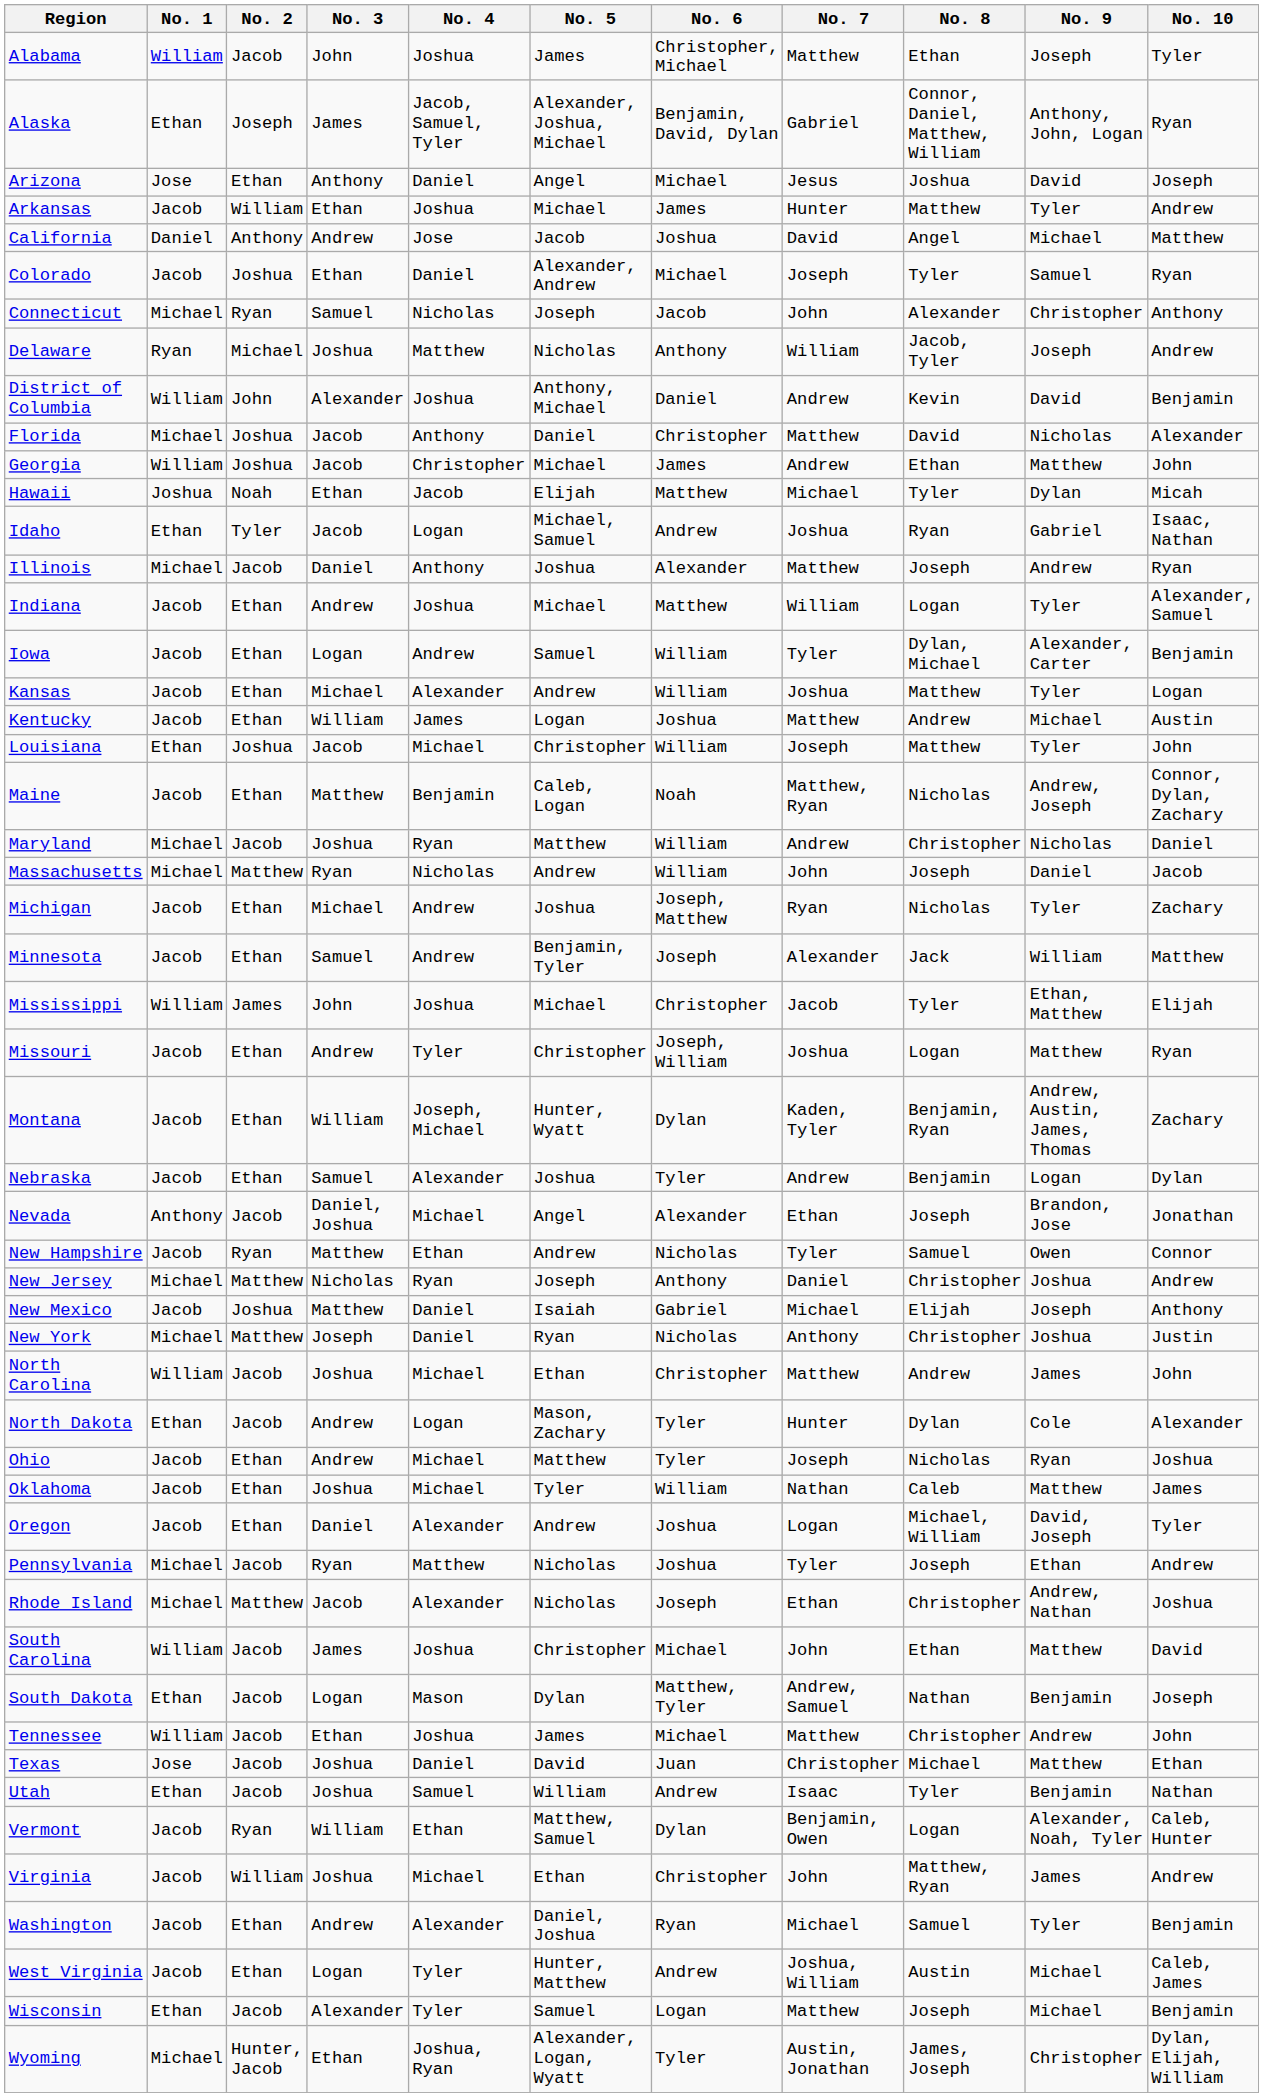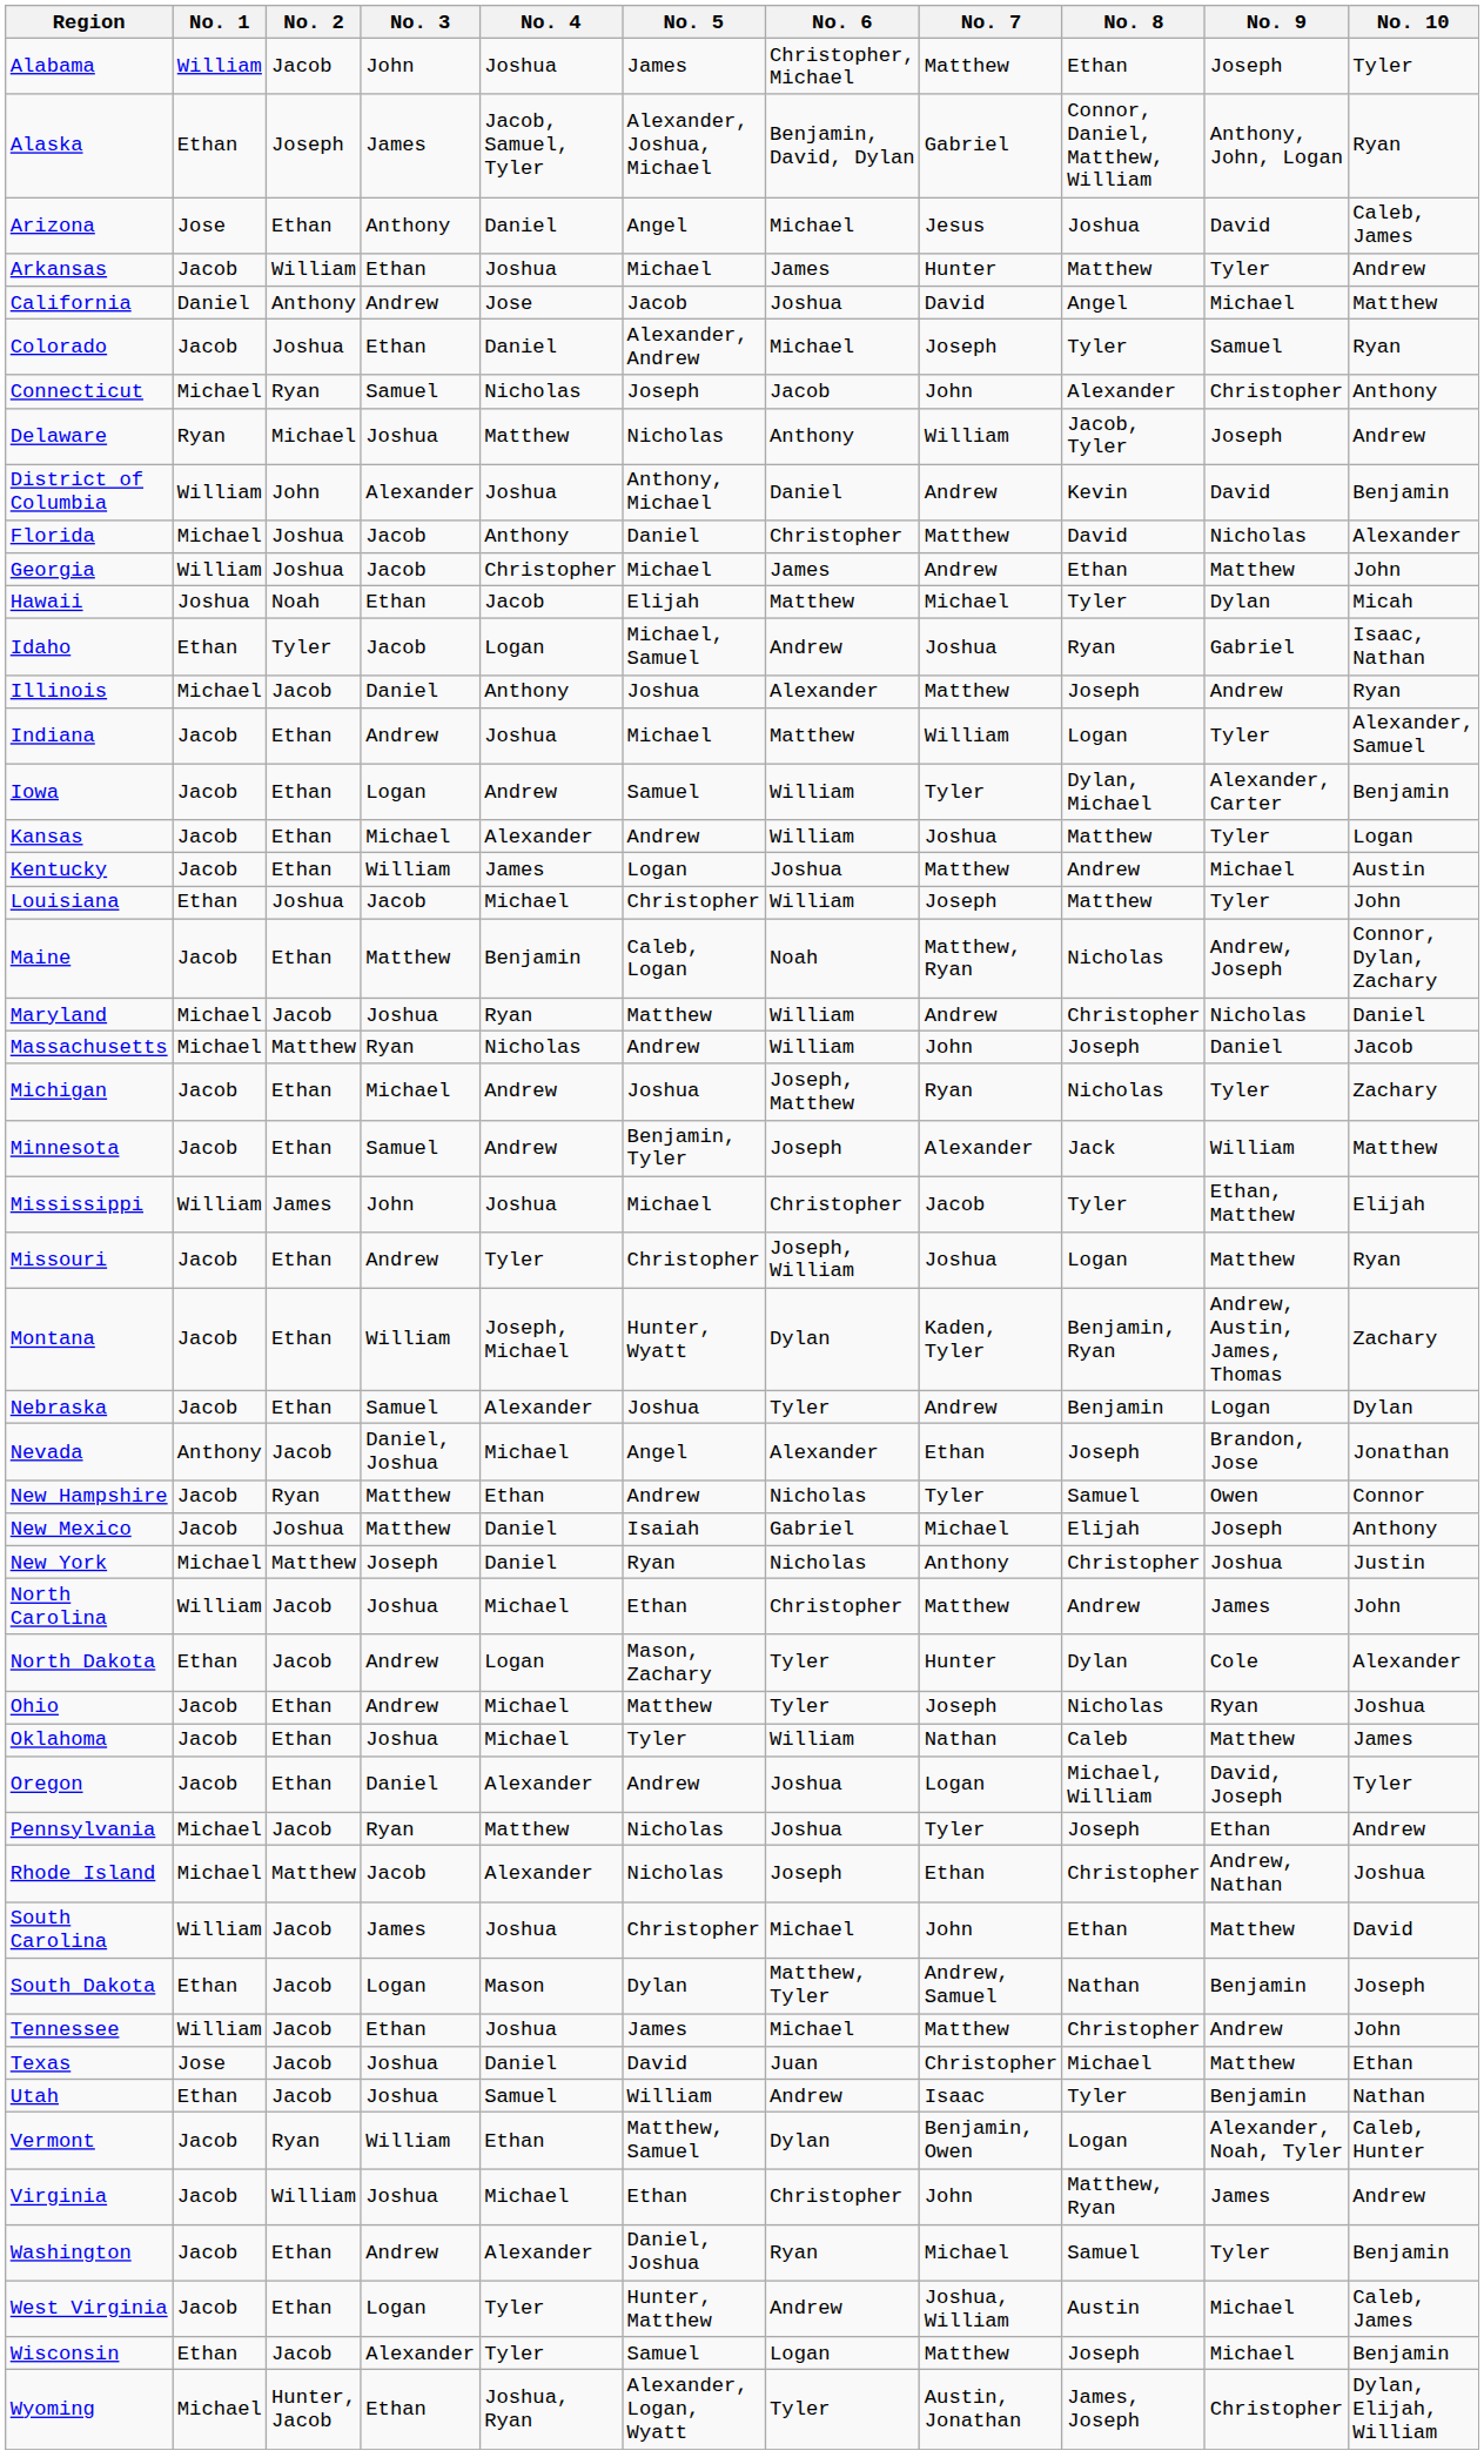 <table class="wikitable sortable mw-collapsible" style="min-width:22em">
 <tr>
 <th width=150>Region</th>
 <th>No. 1</th>
 <th>No. 2</th>
 <th>No. 3</th>
 <th>No. 4</th>
 <th>No. 5</th>
 <th>No. 6</th>
 <th>No. 7</th>
 <th>No. 8</th>
 <th>No. 9</th>
 <th>No. 10</th>
 </tr>
 <tr>
 <td><a href='#'>Alabama</a></td>
 <td><a href='#'>William</a></td>
 <td>Jacob</td>
 <td>John</td>
 <td>Joshua</td>
 <td>James</td>
 <td>Christopher, Michael</td>
 <td>Matthew</td>
 <td>Ethan</td>
 <td>Joseph</td>
 <td>Tyler</td>
 </tr>
 <tr>
 <td><a href='#'>Alaska</a></td>
 <td>Ethan</td>
 <td>Joseph</td>
 <td>James</td>
 <td>Jacob, Samuel, Tyler</td>
 <td>Alexander, Joshua, Michael</td>
 <td>Benjamin, David, Dylan</td>
 <td>Gabriel</td>
 <td>Connor, Daniel, Matthew, William</td>
 <td>Anthony, John, Logan</td>
 <td>Ryan</td>
 </tr>
 <tr>
 <td><a href='#'>Arizona</a></td>
 <td>Jose</td>
 <td>Ethan</td>
 <td>Anthony</td>
 <td>Daniel</td>
 <td>Angel</td>
 <td>Michael</td>
 <td>Jesus</td>
 <td>Joshua</td>
 <td>David</td>
-<td>Joseph</td>
+<td>Caleb, James</td>
 </tr>
 <tr>
 <td><a href='#'>Arkansas</a></td>
 <td>Jacob</td>
 <td>William</td>
 <td>Ethan</td>
 <td>Joshua</td>
 <td>Michael</td>
 <td>James</td>
 <td>Hunter</td>
 <td>Matthew</td>
 <td>Tyler</td>
 <td>Andrew</td>
 </tr>
 <tr>
 <td><a href='#'>California</a></td>
 <td>Daniel</td>
 <td>Anthony</td>
 <td>Andrew</td>
 <td>Jose</td>
 <td>Jacob</td>
 <td>Joshua</td>
 <td>David</td>
 <td>Angel</td>
 <td>Michael</td>
 <td>Matthew</td>
 </tr>
 <tr>
 <td><a href='#'>Colorado</a></td>
 <td>Jacob</td>
 <td>Joshua</td>
 <td>Ethan</td>
 <td>Daniel</td>
 <td>Alexander, Andrew</td>
 <td>Michael</td>
 <td>Joseph</td>
 <td>Tyler</td>
 <td>Samuel</td>
 <td>Ryan</td>
 </tr>
 <tr>
 <td><a href='#'>Connecticut</a></td>
 <td>Michael</td>
 <td>Ryan</td>
 <td>Samuel</td>
 <td>Nicholas</td>
 <td>Joseph</td>
 <td>Jacob</td>
 <td>John</td>
 <td>Alexander</td>
 <td>Christopher</td>
 <td>Anthony</td>
 </tr>
 <tr>
 <td><a href='#'>Delaware</a></td>
 <td>Ryan</td>
 <td>Michael</td>
 <td>Joshua</td>
 <td>Matthew</td>
 <td>Nicholas</td>
 <td>Anthony</td>
 <td>William</td>
 <td>Jacob, Tyler</td>
 <td>Joseph</td>
 <td>Andrew</td>
 </tr>
 <tr>
 <td><a href='#'>District of Columbia</a></td>
 <td>William</td>
 <td>John</td>
 <td>Alexander</td>
 <td>Joshua</td>
 <td>Anthony, Michael</td>
 <td>Daniel</td>
 <td>Andrew</td>
 <td>Kevin</td>
 <td>David</td>
 <td>Benjamin</td>
 </tr>
 <tr>
 <td><a href='#'>Florida</a></td>
 <td>Michael</td>
 <td>Joshua</td>
 <td>Jacob</td>
 <td>Anthony</td>
 <td>Daniel</td>
 <td>Christopher</td>
 <td>Matthew</td>
 <td>David</td>
 <td>Nicholas</td>
 <td>Alexander</td>
 </tr>
 <tr>
 <td><a href='#'>Georgia</a></td>
 <td>William</td>
 <td>Joshua</td>
 <td>Jacob</td>
 <td>Christopher</td>
 <td>Michael</td>
 <td>James</td>
 <td>Andrew</td>
 <td>Ethan</td>
 <td>Matthew</td>
 <td>John</td>
 </tr>
 <tr>
 <td><a href='#'>Hawaii</a></td>
 <td>Joshua</td>
 <td>Noah</td>
 <td>Ethan</td>
 <td>Jacob</td>
 <td>Elijah</td>
 <td>Matthew</td>
 <td>Michael</td>
 <td>Tyler</td>
 <td>Dylan</td>
 <td>Micah</td>
 </tr>
 <tr>
 <td><a href='#'>Idaho</a></td>
 <td>Ethan</td>
 <td>Tyler</td>
 <td>Jacob</td>
 <td>Logan</td>
 <td>Michael, Samuel</td>
 <td>Andrew</td>
 <td>Joshua</td>
 <td>Ryan</td>
 <td>Gabriel</td>
 <td>Isaac, Nathan</td>
 </tr>
 <tr>
 <td><a href='#'>Illinois</a></td>
 <td>Michael</td>
 <td>Jacob</td>
 <td>Daniel</td>
 <td>Anthony</td>
 <td>Joshua</td>
 <td>Alexander</td>
 <td>Matthew</td>
 <td>Joseph</td>
 <td>Andrew</td>
 <td>Ryan</td>
 </tr>
 <tr>
 <td><a href='#'>Indiana</a></td>
 <td>Jacob</td>
 <td>Ethan</td>
 <td>Andrew</td>
 <td>Joshua</td>
 <td>Michael</td>
 <td>Matthew</td>
 <td>William</td>
 <td>Logan</td>
 <td>Tyler</td>
 <td>Alexander, Samuel</td>
 </tr>
 <tr>
 <td><a href='#'>Iowa</a></td>
 <td>Jacob</td>
 <td>Ethan</td>
 <td>Logan</td>
 <td>Andrew</td>
 <td>Samuel</td>
 <td>William</td>
 <td>Tyler</td>
 <td>Dylan, Michael</td>
 <td>Alexander, Carter</td>
 <td>Benjamin</td>
 </tr>
 <tr>
 <td><a href='#'>Kansas</a></td>
 <td>Jacob</td>
 <td>Ethan</td>
 <td>Michael</td>
 <td>Alexander</td>
 <td>Andrew</td>
 <td>William</td>
 <td>Joshua</td>
 <td>Matthew</td>
 <td>Tyler</td>
 <td>Logan</td>
 </tr>
 <tr>
 <td><a href='#'>Kentucky</a></td>
 <td>Jacob</td>
 <td>Ethan</td>
 <td>William</td>
 <td>James</td>
 <td>Logan</td>
 <td>Joshua</td>
 <td>Matthew</td>
 <td>Andrew</td>
 <td>Michael</td>
 <td>Austin</td>
 </tr>
 <tr>
 <td><a href='#'>Louisiana</a></td>
 <td>Ethan</td>
 <td>Joshua</td>
 <td>Jacob</td>
 <td>Michael</td>
 <td>Christopher</td>
 <td>William</td>
 <td>Joseph</td>
 <td>Matthew</td>
 <td>Tyler</td>
 <td>John</td>
 </tr>
 <tr>
 <td><a href='#'>Maine</a></td>
 <td>Jacob</td>
 <td>Ethan</td>
 <td>Matthew</td>
 <td>Benjamin</td>
 <td>Caleb, Logan</td>
 <td>Noah</td>
 <td>Matthew, Ryan</td>
 <td>Nicholas</td>
 <td>Andrew, Joseph</td>
 <td>Connor, Dylan, Zachary</td>
 </tr>
 <tr>
 <td><a href='#'>Maryland</a></td>
 <td>Michael</td>
 <td>Jacob</td>
 <td>Joshua</td>
 <td>Ryan</td>
 <td>Matthew</td>
 <td>William</td>
 <td>Andrew</td>
 <td>Christopher</td>
 <td>Nicholas</td>
 <td>Daniel</td>
 </tr>
 <tr>
 <td><a href='#'>Massachusetts</a></td>
 <td>Michael</td>
 <td>Matthew</td>
 <td>Ryan</td>
 <td>Nicholas</td>
 <td>Andrew</td>
 <td>William</td>
 <td>John</td>
 <td>Joseph</td>
 <td>Daniel</td>
 <td>Jacob</td>
 </tr>
 <tr>
 <td><a href='#'>Michigan</a></td>
 <td>Jacob</td>
 <td>Ethan</td>
 <td>Michael</td>
 <td>Andrew</td>
 <td>Joshua</td>
 <td>Joseph, Matthew</td>
 <td>Ryan</td>
 <td>Nicholas</td>
 <td>Tyler</td>
 <td>Zachary</td>
 </tr>
 <tr>
 <td><a href='#'>Minnesota</a></td>
 <td>Jacob</td>
 <td>Ethan</td>
 <td>Samuel</td>
 <td>Andrew</td>
 <td>Benjamin, Tyler</td>
 <td>Joseph</td>
 <td>Alexander</td>
 <td>Jack</td>
 <td>William</td>
 <td>Matthew</td>
 </tr>
 <tr>
 <td><a href='#'>Mississippi</a></td>
 <td>William</td>
 <td>James</td>
 <td>John</td>
 <td>Joshua</td>
 <td>Michael</td>
 <td>Christopher</td>
 <td>Jacob</td>
 <td>Tyler</td>
 <td>Ethan, Matthew</td>
 <td>Elijah</td>
 </tr>
 <tr>
 <td><a href='#'>Missouri</a></td>
 <td>Jacob</td>
 <td>Ethan</td>
 <td>Andrew</td>
 <td>Tyler</td>
 <td>Christopher</td>
 <td>Joseph, William</td>
 <td>Joshua</td>
 <td>Logan</td>
 <td>Matthew</td>
 <td>Ryan</td>
 </tr>
 <tr>
 <td><a href='#'>Montana</a></td>
 <td>Jacob</td>
 <td>Ethan</td>
 <td>William</td>
 <td>Joseph, Michael</td>
 <td>Hunter, Wyatt</td>
 <td>Dylan</td>
 <td>Kaden, Tyler</td>
 <td>Benjamin, Ryan</td>
 <td>Andrew, Austin, James, Thomas</td>
 <td>Zachary</td>
 </tr>
 <tr>
 <td><a href='#'>Nebraska</a></td>
 <td>Jacob</td>
 <td>Ethan</td>
 <td>Samuel</td>
 <td>Alexander</td>
 <td>Joshua</td>
 <td>Tyler</td>
 <td>Andrew</td>
 <td>Benjamin</td>
 <td>Logan</td>
 <td>Dylan</td>
 </tr>
 <tr>
 <td><a href='#'>Nevada</a></td>
 <td>Anthony</td>
 <td>Jacob</td>
 <td>Daniel, Joshua</td>
 <td>Michael</td>
 <td>Angel</td>
 <td>Alexander</td>
 <td>Ethan</td>
 <td>Joseph</td>
 <td>Brandon, Jose</td>
 <td>Jonathan</td>
 </tr>
 <tr>
 <td><a href='#'>New Hampshire</a></td>
 <td>Jacob</td>
 <td>Ryan</td>
 <td>Matthew</td>
 <td>Ethan</td>
 <td>Andrew</td>
 <td>Nicholas</td>
 <td>Tyler</td>
 <td>Samuel</td>
 <td>Owen</td>
 <td>Connor</td>
 </tr>
 <tr>
-<td><a href='#'>New Jersey</a></td>
-<td>Michael</td>
-<td>Matthew</td>
-<td>Nicholas</td>
-<td>Ryan</td>
-<td>Joseph</td>
-<td>Anthony</td>
-<td>Daniel</td>
-<td>Christopher</td>
-<td>Joshua</td>
-<td>Andrew</td>
-</tr>
-<tr>
 <td><a href='#'>New Mexico</a></td>
 <td>Jacob</td>
 <td>Joshua</td>
 <td>Matthew</td>
 <td>Daniel</td>
 <td>Isaiah</td>
 <td>Gabriel</td>
 <td>Michael</td>
 <td>Elijah</td>
 <td>Joseph</td>
 <td>Anthony</td>
 </tr>
 <tr>
 <td><a href='#'>New York</a></td>
 <td>Michael</td>
 <td>Matthew</td>
 <td>Joseph</td>
 <td>Daniel</td>
 <td>Ryan</td>
 <td>Nicholas</td>
 <td>Anthony</td>
 <td>Christopher</td>
 <td>Joshua</td>
 <td>Justin</td>
 </tr>
 <tr>
 <td><a href='#'>North Carolina</a></td>
 <td>William</td>
 <td>Jacob</td>
 <td>Joshua</td>
 <td>Michael</td>
 <td>Ethan</td>
 <td>Christopher</td>
 <td>Matthew</td>
 <td>Andrew</td>
 <td>James</td>
 <td>John</td>
 </tr>
 <tr>
 <td><a href='#'>North Dakota</a></td>
 <td>Ethan</td>
 <td>Jacob</td>
 <td>Andrew</td>
 <td>Logan</td>
 <td>Mason, Zachary</td>
 <td>Tyler</td>
 <td>Hunter</td>
 <td>Dylan</td>
 <td>Cole</td>
 <td>Alexander</td>
 </tr>
 <tr>
 <td><a href='#'>Ohio</a></td>
 <td>Jacob</td>
 <td>Ethan</td>
 <td>Andrew</td>
 <td>Michael</td>
 <td>Matthew</td>
 <td>Tyler</td>
 <td>Joseph</td>
 <td>Nicholas</td>
 <td>Ryan</td>
 <td>Joshua</td>
 </tr>
 <tr>
 <td><a href='#'>Oklahoma</a></td>
 <td>Jacob</td>
 <td>Ethan</td>
 <td>Joshua</td>
 <td>Michael</td>
 <td>Tyler</td>
 <td>William</td>
 <td>Nathan</td>
 <td>Caleb</td>
 <td>Matthew</td>
 <td>James</td>
 </tr>
 <tr>
 <td><a href='#'>Oregon</a></td>
 <td>Jacob</td>
 <td>Ethan</td>
 <td>Daniel</td>
 <td>Alexander</td>
 <td>Andrew</td>
 <td>Joshua</td>
 <td>Logan</td>
 <td>Michael, William</td>
 <td>David, Joseph</td>
 <td>Tyler</td>
 </tr>
 <tr>
 <td><a href='#'>Pennsylvania</a></td>
 <td>Michael</td>
 <td>Jacob</td>
 <td>Ryan</td>
 <td>Matthew</td>
 <td>Nicholas</td>
 <td>Joshua</td>
 <td>Tyler</td>
 <td>Joseph</td>
 <td>Ethan</td>
 <td>Andrew</td>
 </tr>
 <tr>
 <td><a href='#'>Rhode Island</a></td>
 <td>Michael</td>
 <td>Matthew</td>
 <td>Jacob</td>
 <td>Alexander</td>
 <td>Nicholas</td>
 <td>Joseph</td>
 <td>Ethan</td>
 <td>Christopher</td>
 <td>Andrew, Nathan</td>
 <td>Joshua</td>
 </tr>
 <tr>
 <td><a href='#'>South Carolina</a></td>
 <td>William</td>
 <td>Jacob</td>
 <td>James</td>
 <td>Joshua</td>
 <td>Christopher</td>
 <td>Michael</td>
 <td>John</td>
 <td>Ethan</td>
 <td>Matthew</td>
 <td>David</td>
 </tr>
 <tr>
 <td><a href='#'>South Dakota</a></td>
 <td>Ethan</td>
 <td>Jacob</td>
 <td>Logan</td>
 <td>Mason</td>
 <td>Dylan</td>
 <td>Matthew, Tyler</td>
 <td>Andrew, Samuel</td>
 <td>Nathan</td>
 <td>Benjamin</td>
 <td>Joseph</td>
 </tr>
 <tr>
 <td><a href='#'>Tennessee</a></td>
 <td>William</td>
 <td>Jacob</td>
 <td>Ethan</td>
 <td>Joshua</td>
 <td>James</td>
 <td>Michael</td>
 <td>Matthew</td>
 <td>Christopher</td>
 <td>Andrew</td>
 <td>John</td>
 </tr>
 <tr>
 <td><a href='#'>Texas</a></td>
 <td>Jose</td>
 <td>Jacob</td>
 <td>Joshua</td>
 <td>Daniel</td>
 <td>David</td>
 <td>Juan</td>
 <td>Christopher</td>
 <td>Michael</td>
 <td>Matthew</td>
 <td>Ethan</td>
 </tr>
 <tr>
 <td><a href='#'>Utah</a></td>
 <td>Ethan</td>
 <td>Jacob</td>
 <td>Joshua</td>
 <td>Samuel</td>
 <td>William</td>
 <td>Andrew</td>
 <td>Isaac</td>
 <td>Tyler</td>
 <td>Benjamin</td>
 <td>Nathan</td>
 </tr>
 <tr>
 <td><a href='#'>Vermont</a></td>
 <td>Jacob</td>
 <td>Ryan</td>
 <td>William</td>
 <td>Ethan</td>
 <td>Matthew, Samuel</td>
 <td>Dylan</td>
 <td>Benjamin, Owen</td>
 <td>Logan</td>
 <td>Alexander, Noah, Tyler</td>
 <td>Caleb, Hunter</td>
 </tr>
 <tr>
 <td><a href='#'>Virginia</a></td>
 <td>Jacob</td>
 <td>William</td>
 <td>Joshua</td>
 <td>Michael</td>
 <td>Ethan</td>
 <td>Christopher</td>
 <td>John</td>
 <td>Matthew, Ryan</td>
 <td>James</td>
 <td>Andrew</td>
 </tr>
 <tr>
 <td><a href='#'>Washington</a></td>
 <td>Jacob</td>
 <td>Ethan</td>
 <td>Andrew</td>
 <td>Alexander</td>
 <td>Daniel, Joshua</td>
 <td>Ryan</td>
 <td>Michael</td>
 <td>Samuel</td>
 <td>Tyler</td>
 <td>Benjamin</td>
 </tr>
 <tr>
 <td><a href='#'>West Virginia</a></td>
 <td>Jacob</td>
 <td>Ethan</td>
 <td>Logan</td>
 <td>Tyler</td>
 <td>Hunter, Matthew</td>
 <td>Andrew</td>
 <td>Joshua, William</td>
 <td>Austin</td>
 <td>Michael</td>
 <td>Caleb, James</td>
 </tr>
 <tr>
 <td><a href='#'>Wisconsin</a></td>
 <td>Ethan</td>
 <td>Jacob</td>
 <td>Alexander</td>
 <td>Tyler</td>
 <td>Samuel</td>
 <td>Logan</td>
 <td>Matthew</td>
 <td>Joseph</td>
 <td>Michael</td>
 <td>Benjamin</td>
 </tr>
 <tr>
 <td><a href='#'>Wyoming</a></td>
 <td>Michael</td>
 <td>Hunter, Jacob</td>
 <td>Ethan</td>
 <td>Joshua, Ryan</td>
 <td>Alexander, Logan, Wyatt</td>
 <td>Tyler</td>
 <td>Austin, Jonathan</td>
 <td>James, Joseph</td>
 <td>Christopher</td>
 <td>Dylan, Elijah, William</td>
 </tr>
 <tr>
 </tr>
 </table>
